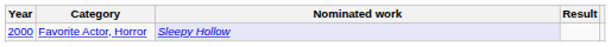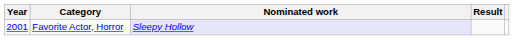 <table class=wikitable>
 <tr>
 <th style="width:2em;">Year</th>
 <th style="width:10em;">Category</th>
 <th style="width:35em;">Nominated work</th>
 <th style="width:2em;">Result</th>
 <th></th>
 </tr>
 <tr>
-<td><a href='#'>2000</a></td>
+<td><a href='#'>2001</a></td>
 <td><a href='#'>Favorite Actor, Horror</a></td>
 <td style="background: lavender;"><em><a href='#'>Sleepy Hollow</a></em></td>
 <td></td>
 <td></td>
 </tr>
 </table>
